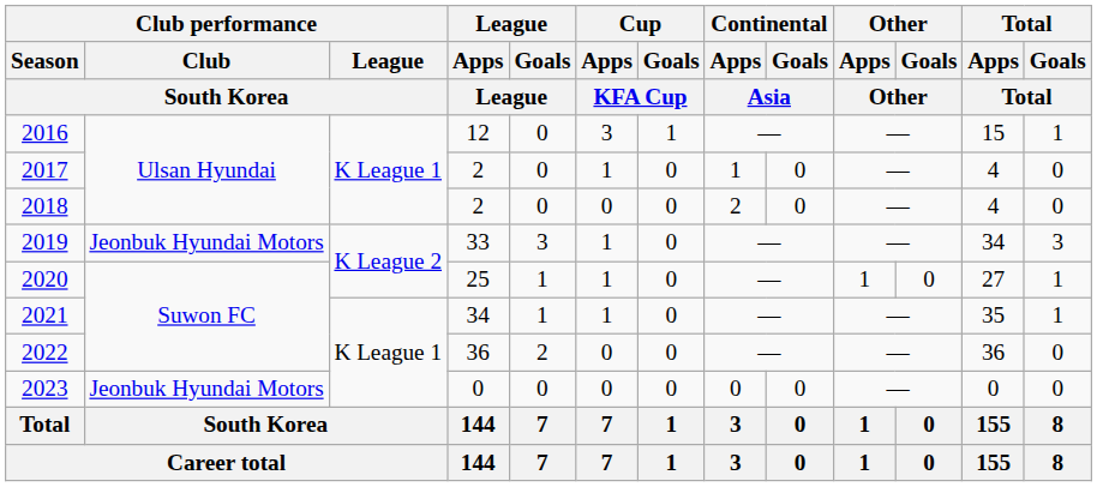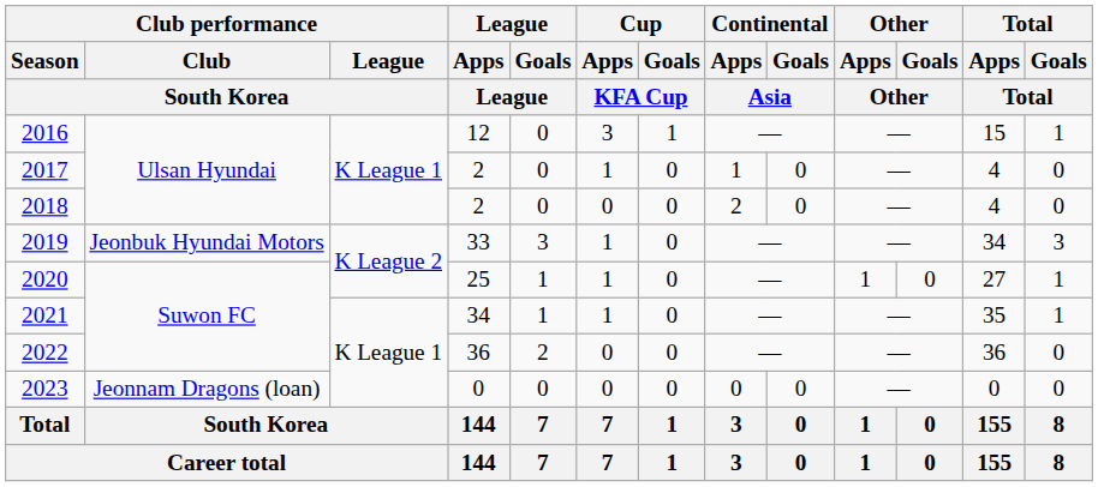 <table class="wikitable" style="text-align:center">
 <tr>
 <th colspan=3>Club performance</th>
 <th colspan=2>League</th>
 <th colspan=2>Cup</th>
 <th colspan=2>Continental</th>
 <th colspan=2>Other</th>
 <th colspan=2>Total</th>
 </tr>
 <tr>
 <th>Season</th>
 <th>Club</th>
 <th>League</th>
 <th>Apps</th>
 <th>Goals</th>
 <th>Apps</th>
 <th>Goals</th>
 <th>Apps</th>
 <th>Goals</th>
 <th>Apps</th>
 <th>Goals</th>
 <th>Apps</th>
 <th>Goals</th>
 </tr>
 <tr>
 <th colspan=3>South Korea</th>
 <th colspan=2>League</th>
 <th colspan=2><a href='#'>KFA Cup</a></th>
 <th colspan=2><a href='#'>Asia</a></th>
 <th colspan=2>Other</th>
 <th colspan=2>Total</th>
 </tr>
 <tr>
 <td><a href='#'>2016</a></td>
 <td rowspan=3><a href='#'>Ulsan Hyundai</a></td>
 <td rowspan=3><a href='#'>K League 1</a></td>
 <td>12</td>
 <td>0</td>
 <td>3</td>
 <td>1</td>
 <td colspan=2>—</td>
 <td colspan=2>—</td>
 <td>15</td>
 <td>1</td>
 </tr>
 <tr>
 <td><a href='#'>2017</a></td>
 <td>2</td>
 <td>0</td>
 <td>1</td>
 <td>0</td>
 <td>1</td>
 <td>0</td>
 <td colspan=2>—</td>
 <td>4</td>
 <td>0</td>
 </tr>
 <tr>
 <td><a href='#'>2018</a></td>
 <td>2</td>
 <td>0</td>
 <td>0</td>
 <td>0</td>
 <td>2</td>
 <td>0</td>
 <td colspan=2>—</td>
 <td>4</td>
 <td>0</td>
 </tr>
 <tr>
 <td><a href='#'>2019</a></td>
 <td><a href='#'>Jeonbuk Hyundai Motors</a></td>
 <td rowspan=2><a href='#'>K League 2</a></td>
 <td>33</td>
 <td>3</td>
 <td>1</td>
 <td>0</td>
 <td colspan=2>—</td>
 <td colspan=2>—</td>
 <td>34</td>
 <td>3</td>
 </tr>
 <tr>
 <td><a href='#'>2020</a></td>
 <td rowspan=3><a href='#'>Suwon FC</a></td>
 <td>25</td>
 <td>1</td>
 <td>1</td>
 <td>0</td>
 <td colspan=2>—</td>
 <td>1</td>
 <td>0</td>
 <td>27</td>
 <td>1</td>
 </tr>
 <tr>
 <td><a href='#'>2021</a></td>
 <td rowspan=3>K League 1</td>
 <td>34</td>
 <td>1</td>
 <td>1</td>
 <td>0</td>
 <td colspan=2>—</td>
 <td colspan=2>—</td>
 <td>35</td>
 <td>1</td>
 </tr>
 <tr>
 <td><a href='#'>2022</a></td>
 <td>36</td>
 <td>2</td>
 <td>0</td>
 <td>0</td>
 <td colspan=2>—</td>
 <td colspan=2>—</td>
 <td>36</td>
 <td>0</td>
 </tr>
 <tr>
 <td><a href='#'>2023</a></td>
-<td><a href='#'>Jeonbuk Hyundai Motors</a></td>
+<td><a href='#'>Jeonnam Dragons</a> (loan)</td>
 <td>0</td>
 <td>0</td>
 <td>0</td>
 <td>0</td>
 <td>0</td>
 <td>0</td>
 <td colspan=2>—</td>
 <td>0</td>
 <td>0</td>
 </tr>
 <tr>
 <th>Total</th>
 <th colspan=2>South Korea</th>
 <th>144</th>
 <th>7</th>
 <th>7</th>
 <th>1</th>
 <th>3</th>
 <th>0</th>
 <th>1</th>
 <th>0</th>
 <th>155</th>
 <th>8</th>
 </tr>
 <tr>
 <th colspan=3>Career total</th>
 <th>144</th>
 <th>7</th>
 <th>7</th>
 <th>1</th>
 <th>3</th>
 <th>0</th>
 <th>1</th>
 <th>0</th>
 <th>155</th>
 <th>8</th>
 </tr>
 </table>
